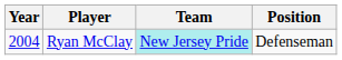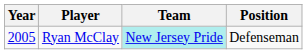 <table class="wikitable">
 <tr>
 <th>Year</th>
 <th>Player</th>
 <th>Team</th>
 <th>Position</th>
 </tr>
 <tr>
-<td><a href='#'>2004</a></td>
+<td><a href='#'>2005</a></td>
 <td><a href='#'>Ryan McClay</a></td>
 <td style="background: paleturquoise;"><a href='#'>New Jersey Pride</a></td>
 <td>Defenseman</td>
 </tr>
 </table>
